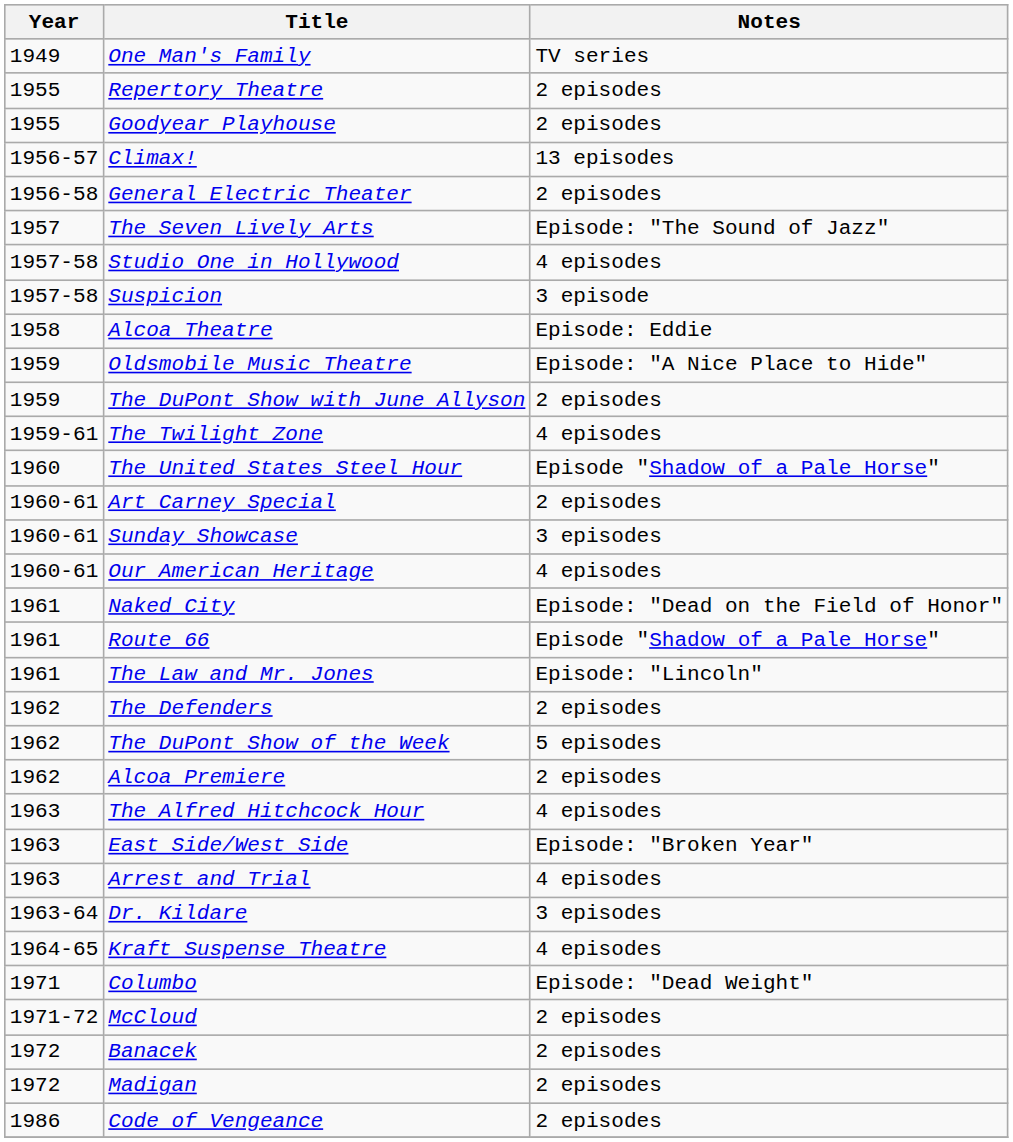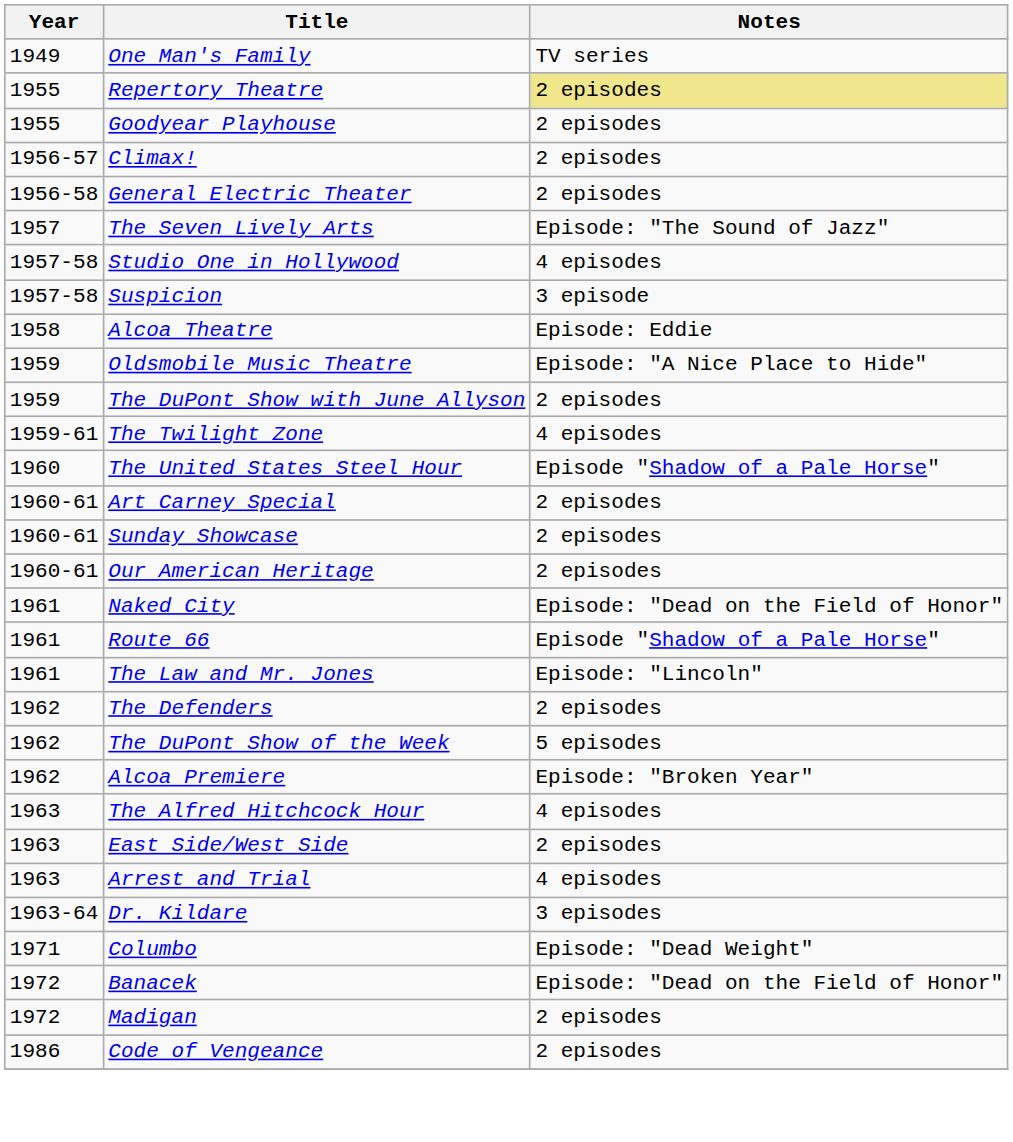 <table class="wikitable">
 <tr>
 <th>Year</th>
 <th>Title</th>
 <th>Notes</th>
 </tr>
 <tr>
 <td>1949</td>
 <td><em><a href='#'>One Man's Family</a></em></td>
 <td>TV series</td>
 </tr>
 <tr>
 <td>1955</td>
 <td><em><a href='#'>Repertory Theatre</a></em></td>
-<td>2 episodes</td>
+<td style="background: khaki;">2 episodes</td>
 </tr>
 <tr>
 <td>1955</td>
 <td><em><a href='#'>Goodyear Playhouse</a></em></td>
 <td>2 episodes</td>
 </tr>
 <tr>
 <td>1956-57</td>
 <td><em><a href='#'>Climax!</a></em></td>
-<td>13 episodes</td>
+<td>2 episodes</td>
 </tr>
 <tr>
 <td>1956-58</td>
 <td><em><a href='#'>General Electric Theater</a></em></td>
 <td>2 episodes</td>
 </tr>
 <tr>
 <td>1957</td>
 <td><em><a href='#'>The Seven Lively Arts</a></em></td>
 <td>Episode: "The Sound of Jazz"</td>
 </tr>
 <tr>
 <td>1957-58</td>
 <td><em><a href='#'>Studio One in Hollywood</a></em></td>
 <td>4 episodes</td>
 </tr>
 <tr>
 <td>1957-58</td>
 <td><em><a href='#'>Suspicion</a></em></td>
 <td>3 episode</td>
 </tr>
 <tr>
 <td>1958</td>
 <td><em><a href='#'>Alcoa Theatre</a></em></td>
 <td>Episode: Eddie</td>
 </tr>
 <tr>
 <td>1959</td>
 <td><em><a href='#'>Oldsmobile Music Theatre</a></em></td>
 <td>Episode: "A Nice Place to Hide"</td>
 </tr>
 <tr>
 <td>1959</td>
 <td><em><a href='#'>The DuPont Show with June Allyson</a></em></td>
 <td>2 episodes</td>
 </tr>
 <tr>
 <td>1959-61</td>
 <td><em><a href='#'>The Twilight Zone</a></em></td>
 <td>4 episodes</td>
 </tr>
 <tr>
 <td>1960</td>
 <td><em><a href='#'>The United States Steel Hour</a></em></td>
 <td>Episode "<a href='#'>Shadow of a Pale Horse</a>"</td>
 </tr>
 <tr>
 <td>1960-61</td>
 <td><em><a href='#'>Art Carney Special</a></em></td>
 <td>2 episodes</td>
 </tr>
 <tr>
 <td>1960-61</td>
 <td><em><a href='#'>Sunday Showcase</a></em></td>
-<td>3 episodes</td>
+<td>2 episodes</td>
 </tr>
 <tr>
 <td>1960-61</td>
 <td><em><a href='#'>Our American Heritage</a></em></td>
-<td>4 episodes</td>
+<td>2 episodes</td>
 </tr>
 <tr>
 <td>1961</td>
 <td><em><a href='#'>Naked City</a></em></td>
 <td>Episode: "Dead on the Field of Honor"</td>
 </tr>
 <tr>
 <td>1961</td>
 <td><em><a href='#'>Route 66</a></em></td>
 <td>Episode "<a href='#'>Shadow of a Pale Horse</a>"</td>
 </tr>
 <tr>
 <td>1961</td>
 <td><em><a href='#'>The Law and Mr. Jones</a></em></td>
 <td>Episode: "Lincoln"</td>
 </tr>
 <tr>
 <td>1962</td>
 <td><em><a href='#'>The Defenders</a></em></td>
 <td>2 episodes</td>
 </tr>
 <tr>
 <td>1962</td>
 <td><em><a href='#'>The DuPont Show of the Week</a></em></td>
 <td>5 episodes</td>
 </tr>
 <tr>
 <td>1962</td>
 <td><em><a href='#'>Alcoa Premiere</a></em></td>
-<td>2 episodes</td>
+<td>Episode: "Broken Year"</td>
 </tr>
 <tr>
 <td>1963</td>
 <td><em><a href='#'>The Alfred Hitchcock Hour</a></em></td>
 <td>4 episodes</td>
 </tr>
 <tr>
 <td>1963</td>
 <td><em><a href='#'>East Side/West Side</a></em></td>
-<td>Episode: "Broken Year"</td>
+<td>2 episodes</td>
 </tr>
 <tr>
 <td>1963</td>
 <td><em><a href='#'>Arrest and Trial</a></em></td>
 <td>4 episodes</td>
 </tr>
 <tr>
 <td>1963-64</td>
 <td><em><a href='#'>Dr. Kildare</a></em></td>
 <td>3 episodes</td>
 </tr>
 <tr>
-<td>1964-65</td>
-<td><em><a href='#'>Kraft Suspense Theatre</a></em></td>
-<td>4 episodes</td>
-</tr>
-<tr>
 <td>1971</td>
 <td><em><a href='#'>Columbo</a></em></td>
 <td>Episode: "Dead Weight"</td>
 </tr>
 <tr>
-<td>1971-72</td>
-<td><em><a href='#'>McCloud</a></em></td>
-<td>2 episodes</td>
-</tr>
-<tr>
 <td>1972</td>
 <td><em><a href='#'>Banacek</a></em></td>
-<td>2 episodes</td>
+<td>Episode: "Dead on the Field of Honor"</td>
 </tr>
 <tr>
 <td>1972</td>
 <td><em><a href='#'>Madigan</a></em></td>
 <td>2 episodes</td>
 </tr>
 <tr>
 <td>1986</td>
 <td><em><a href='#'>Code of Vengeance</a></em></td>
 <td>2 episodes</td>
 </tr>
 <tr>
 </tr>
 </table>
